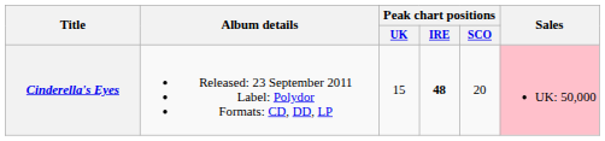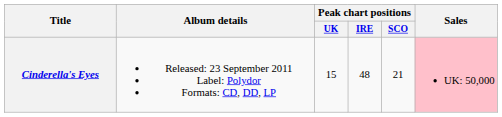 <table class="wikitable plainrowheaders" style="text-align:center;">
 <tr>
 <th scope="col" rowspan="2" style="width:10em;">Title</th>
 <th scope="col" rowspan="2" style="width:18em;">Album details</th>
 <th scope="col" colspan="3">Peak chart positions</th>
 <th scope="col" rowspan="2">Sales</th>
 </tr>
 <tr>
 <th scope="col" style="width:3em;font-size:90%;"><a href='#'>UK</a><br></th>
 <th scope="col" style="width:3em;font-size:90%;"><a href='#'>IRE</a><br></th>
 <th scope="col" style="width:3em;font-size:90%;"><a href='#'>SCO</a><br></th>
 </tr>
 <tr>
 <th scope="row"><em><a href='#'>Cinderella's Eyes</a></em></th>
 <td><br><ul><li>Released: 23 September 2011</li><li>Label: <a href='#'>Polydor</a></li><li>Formats: <a href='#'>CD</a>, <a href='#'>DD</a>, <a href='#'>LP</a></li></ul></td>
 <td>15</td>
-<td><strong>48</strong></td>
-<td>20</td>
+<td>48</td>
+<td>21</td>
 <td style="background: pink;"><br><ul><li>UK: 50,000</li></ul></td>
 </tr>
 </table>
